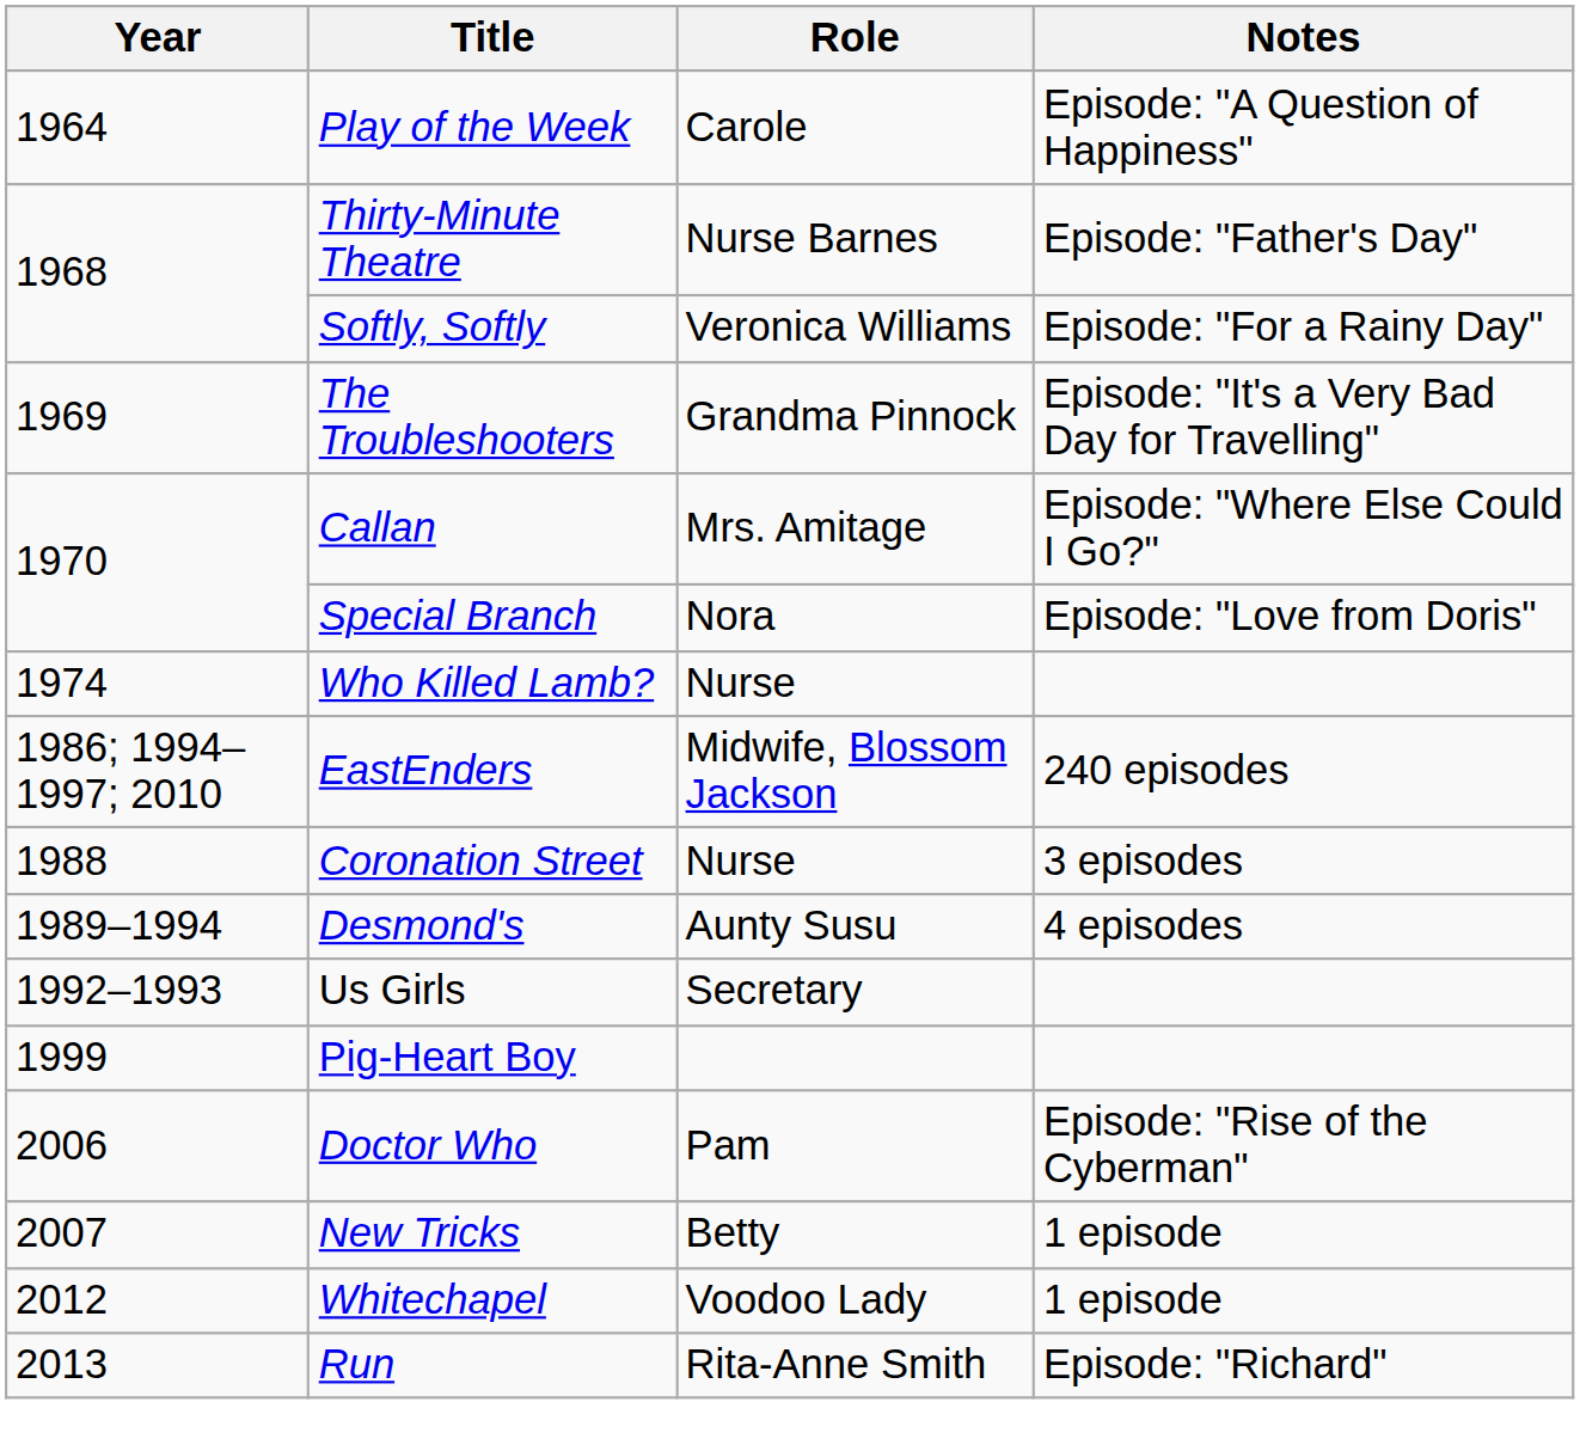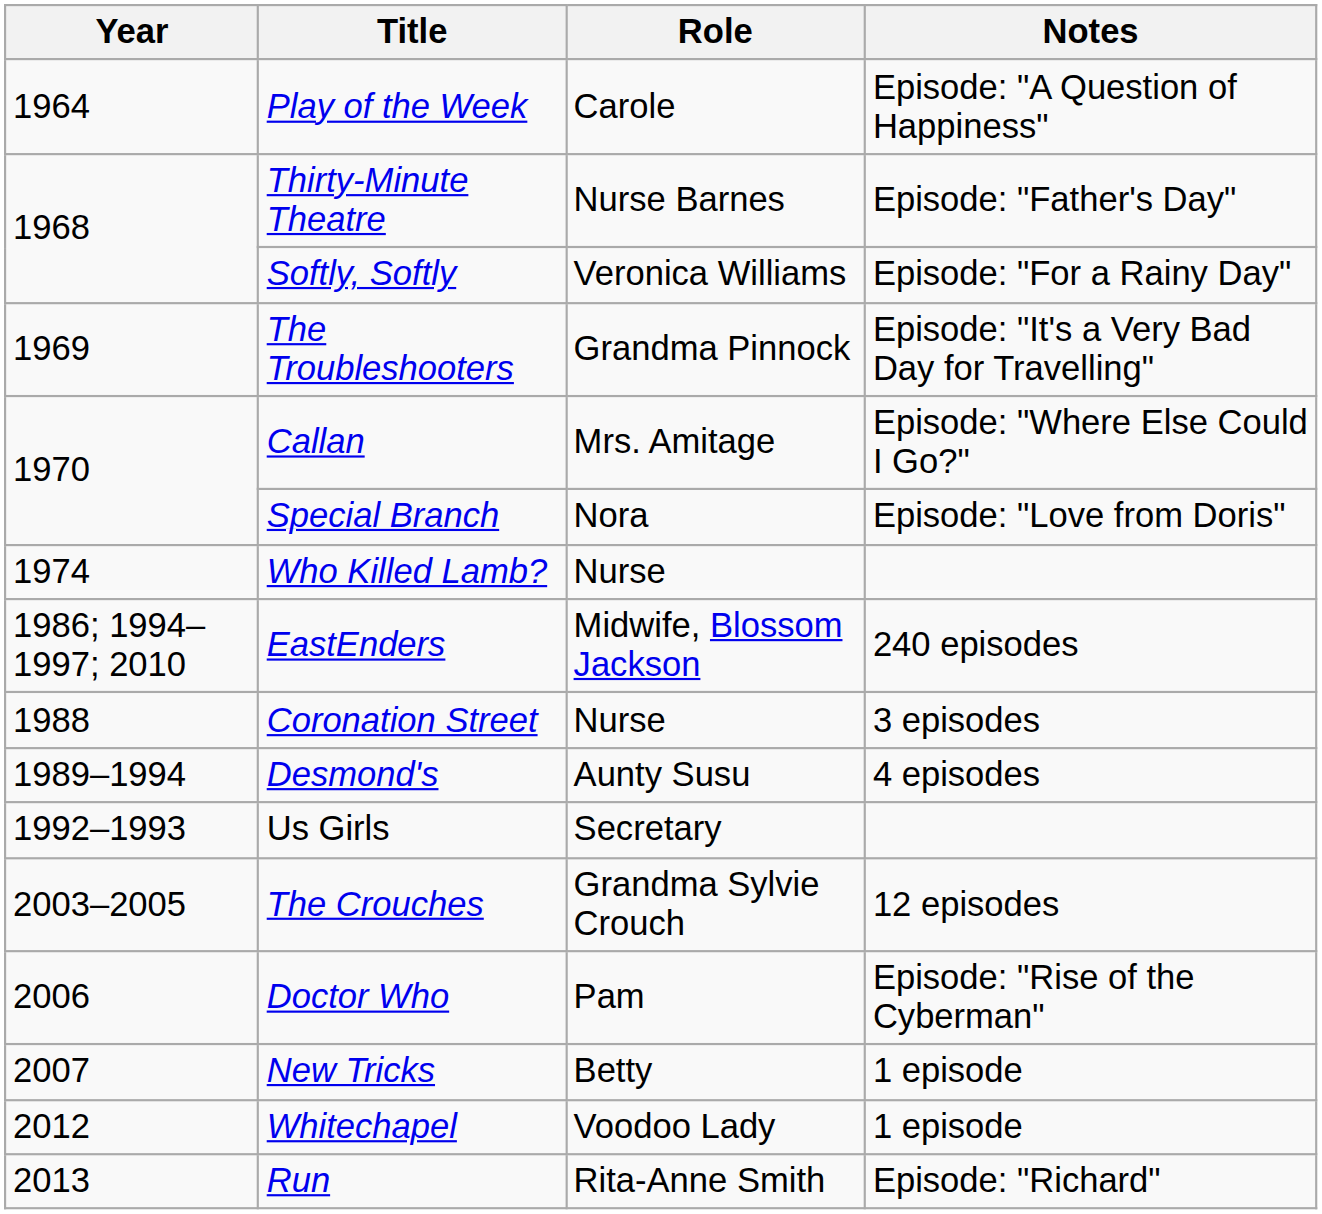 <table class="wikitable plainrowheaders sortable">
 <tr>
 <th>Year</th>
 <th>Title</th>
 <th>Role</th>
 <th>Notes</th>
 </tr>
 <tr>
 <td>1964</td>
 <td><em><a href='#'>Play of the Week</a></em></td>
 <td>Carole</td>
 <td>Episode: "A Question of Happiness"</td>
 </tr>
 <tr>
 <td rowspan="2">1968</td>
 <td><em><a href='#'>Thirty-Minute Theatre</a></em></td>
 <td>Nurse Barnes</td>
 <td>Episode: "Father's Day"</td>
 </tr>
 <tr>
 <td><em><a href='#'>Softly, Softly</a></em></td>
 <td>Veronica Williams</td>
 <td>Episode: "For a Rainy Day"</td>
 </tr>
 <tr>
 <td>1969</td>
 <td><em><a href='#'>The Troubleshooters</a></em></td>
 <td>Grandma Pinnock</td>
 <td>Episode: "It's a Very Bad Day for Travelling"</td>
 </tr>
 <tr>
 <td rowspan="2">1970</td>
 <td><em><a href='#'>Callan</a></em></td>
 <td>Mrs. Amitage</td>
 <td>Episode: "Where Else Could I Go?"</td>
 </tr>
 <tr>
 <td><em><a href='#'>Special Branch</a></em></td>
 <td>Nora</td>
 <td>Episode: "Love from Doris"</td>
 </tr>
 <tr>
 <td>1974</td>
 <td><em><a href='#'>Who Killed Lamb?</a></em></td>
 <td>Nurse</td>
 <td></td>
 </tr>
 <tr>
 <td>1986; 1994–1997; 2010</td>
 <td><em><a href='#'>EastEnders</a></em></td>
 <td>Midwife, <a href='#'>Blossom Jackson</a></td>
 <td>240 episodes</td>
 </tr>
 <tr>
 <td>1988</td>
 <td><em><a href='#'>Coronation Street</a></em></td>
 <td>Nurse</td>
 <td>3 episodes</td>
 </tr>
 <tr>
 <td>1989–1994</td>
 <td><em><a href='#'>Desmond's</a></em></td>
 <td>Aunty Susu</td>
 <td>4 episodes</td>
 </tr>
 <tr>
 <td>1992–1993</td>
 <td>Us Girls</td>
 <td>Secretary</td>
 <td></td>
 </tr>
 <tr>
-<td>1999</td>
-<td><a href='#'>Pig-Heart Boy</a></td>
-<td></td>
-<td></td>
+<td>2003–2005</td>
+<td><em><a href='#'>The Crouches</a></em></td>
+<td>Grandma Sylvie Crouch</td>
+<td>12 episodes</td>
 </tr>
 <tr>
 <td>2006</td>
 <td><em><a href='#'>Doctor Who</a></em></td>
 <td>Pam</td>
 <td>Episode: "Rise of the Cyberman"</td>
 </tr>
 <tr>
 <td>2007</td>
 <td><em><a href='#'>New Tricks</a></em></td>
 <td>Betty</td>
 <td>1 episode</td>
 </tr>
 <tr>
 <td>2012</td>
 <td><em><a href='#'>Whitechapel</a></em></td>
 <td>Voodoo Lady</td>
 <td>1 episode</td>
 </tr>
 <tr>
 <td>2013</td>
 <td><em><a href='#'>Run</a></em></td>
 <td>Rita-Anne Smith</td>
 <td>Episode: "Richard"</td>
 </tr>
 </table>
